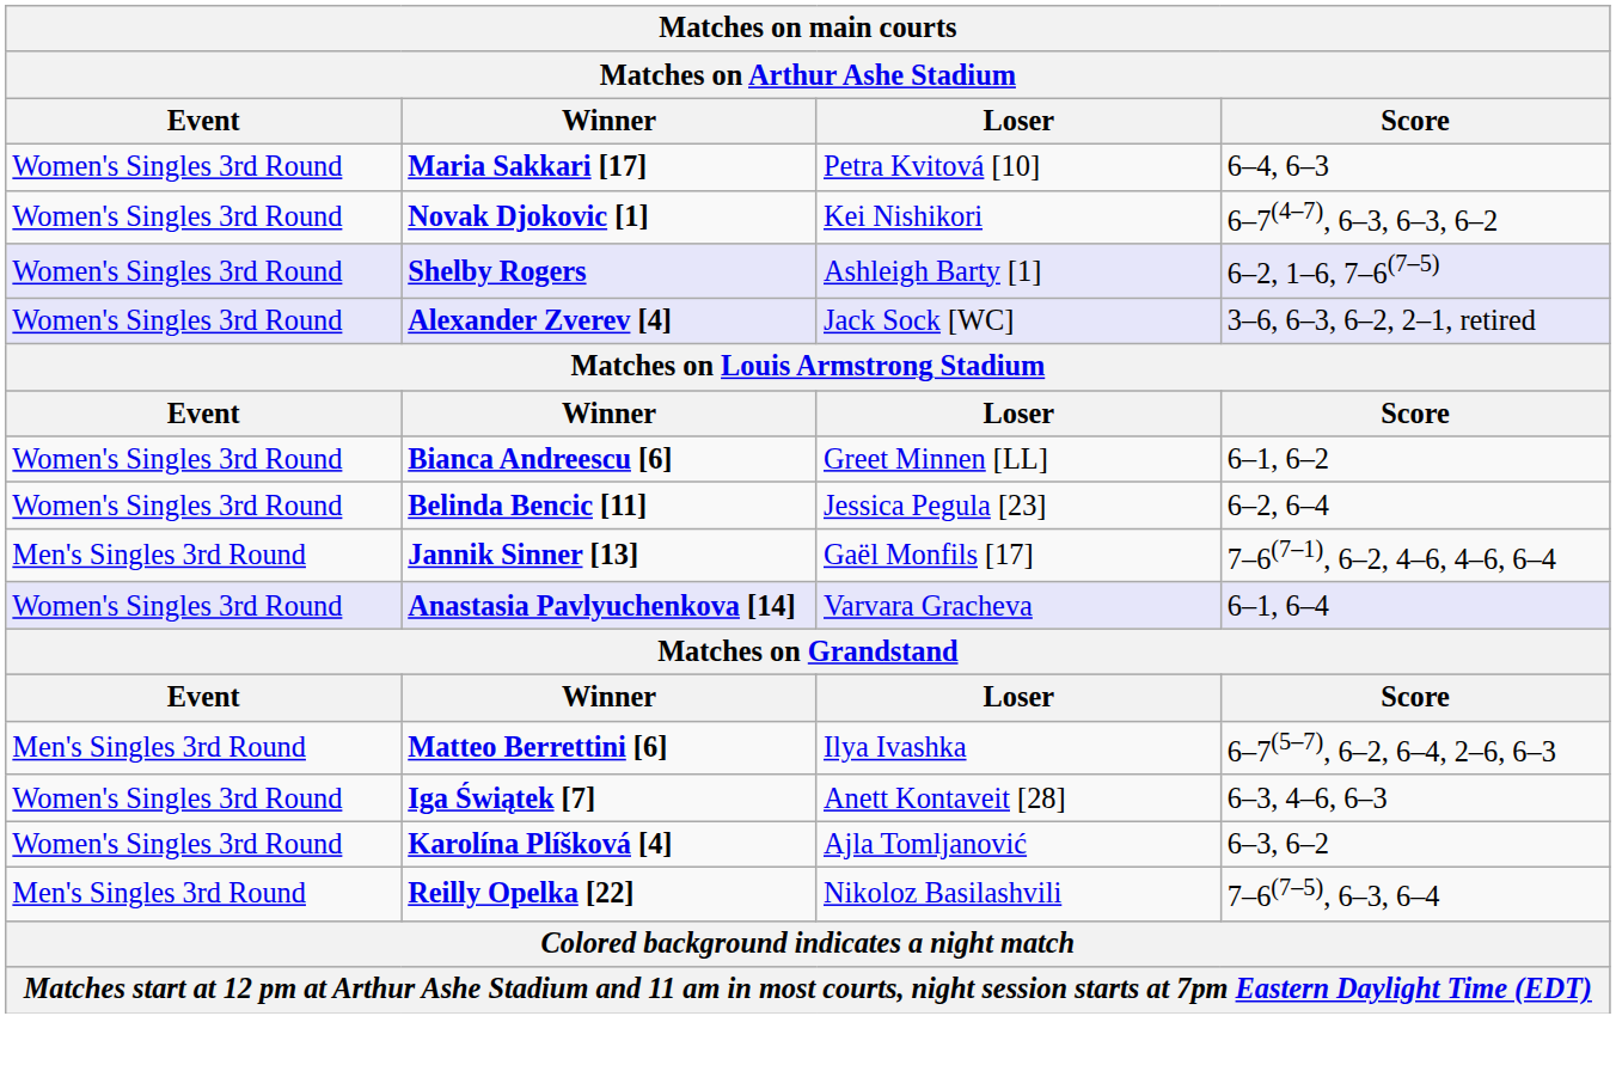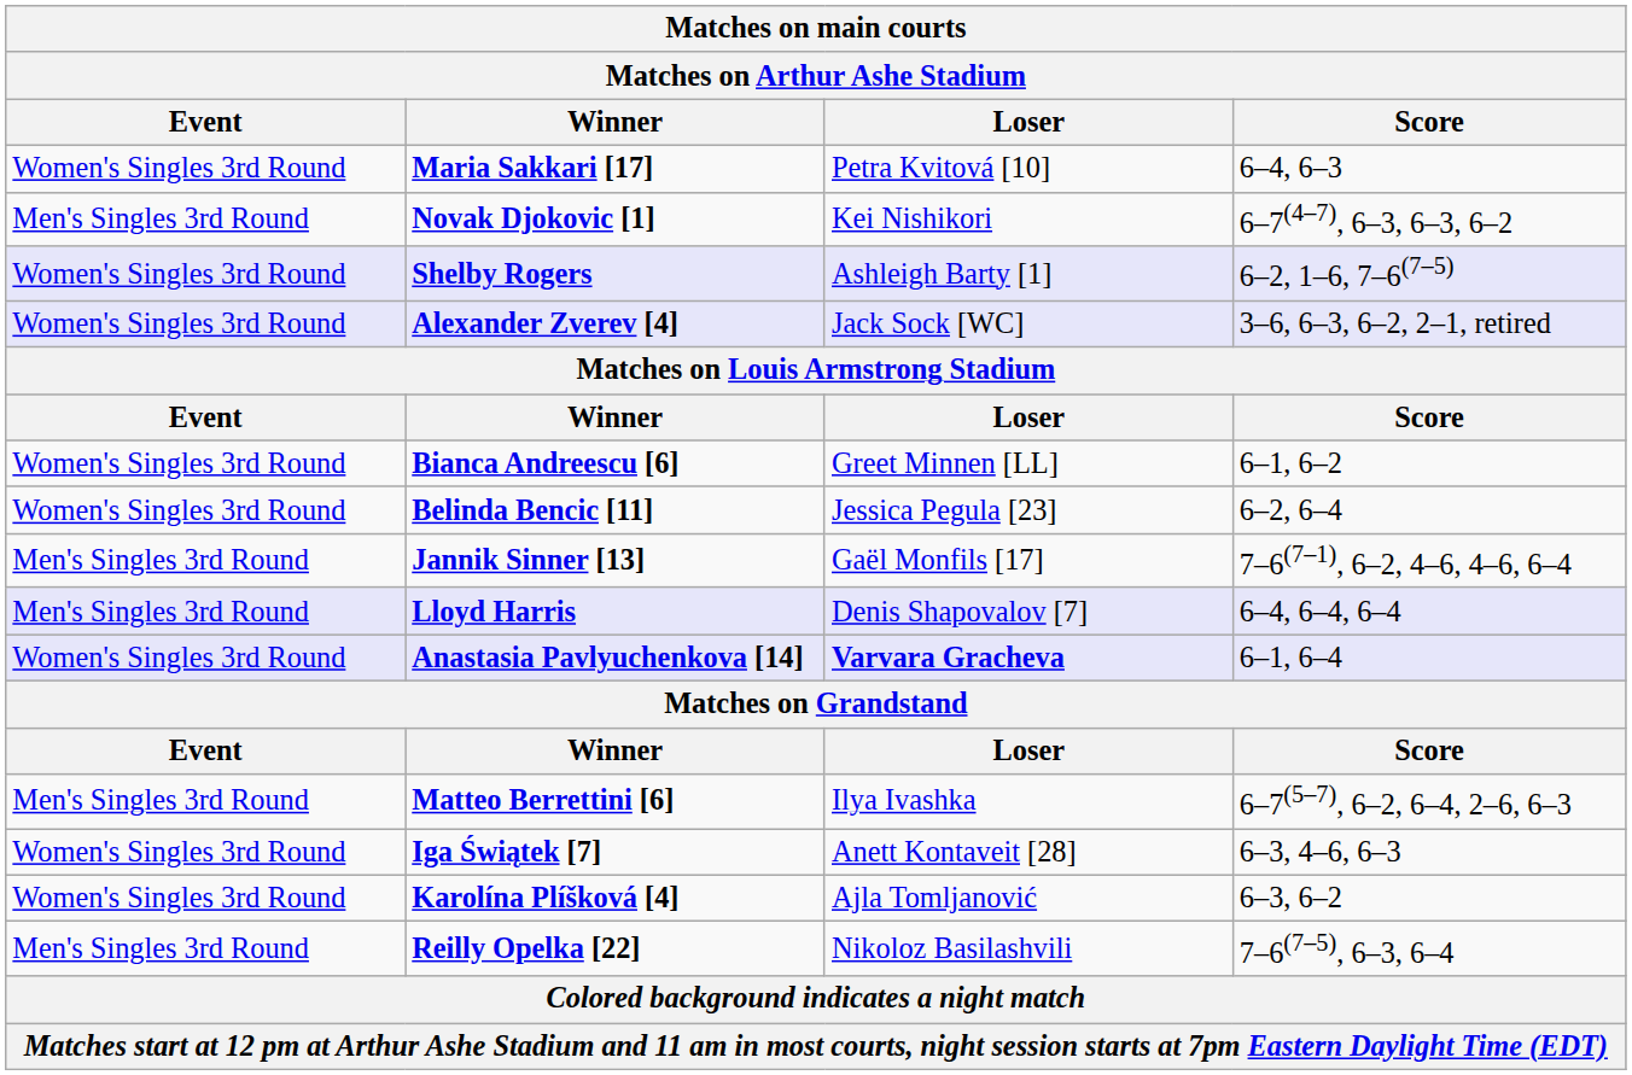 <table class="wikitable" style="margin:auto;">
 <tr>
 <th colspan="4" style="white-space:nowrap;">Matches on main courts</th>
 </tr>
 <tr>
 <th colspan="4"><strong>Matches on <a href='#'>Arthur Ashe Stadium</a></strong></th>
 </tr>
 <tr>
 <th width="250">Event</th>
 <th width="250">Winner</th>
 <th width="250">Loser</th>
 <th width="250">Score</th>
 </tr>
 <tr>
 <td><a href='#'>Women's Singles 3rd Round</a></td>
 <td><strong> <a href='#'>Maria Sakkari</a> [17]</strong></td>
 <td> <a href='#'>Petra Kvitová</a> [10]</td>
 <td>6–4, 6–3</td>
 </tr>
 <tr>
-<td><a href='#'>Women's Singles 3rd Round</a></td>
+<td><a href='#'>Men's Singles 3rd Round</a></td>
 <td><strong> <a href='#'>Novak Djokovic</a> [1]</strong></td>
 <td> <a href='#'>Kei Nishikori</a></td>
 <td>6–7<sup>(4–7)</sup>, 6–3, 6–3, 6–2</td>
 </tr>
 <tr bgcolor="lavender">
 <td><a href='#'>Women's Singles 3rd Round</a></td>
 <td><strong> <a href='#'>Shelby Rogers</a></strong></td>
 <td> <a href='#'>Ashleigh Barty</a> [1]</td>
 <td>6–2, 1–6, 7–6<sup>(7–5)</sup></td>
 </tr>
 <tr bgcolor="lavender">
 <td><a href='#'>Women's Singles 3rd Round</a></td>
 <td><strong> <a href='#'>Alexander Zverev</a> [4]</strong></td>
 <td> <a href='#'>Jack Sock</a> [WC]</td>
 <td>3–6, 6–3, 6–2, 2–1, retired</td>
 </tr>
 <tr>
 <th colspan="4"><strong>Matches on <a href='#'>Louis Armstrong Stadium</a></strong></th>
 </tr>
 <tr>
 <th width="250">Event</th>
 <th width="250">Winner</th>
 <th width="250">Loser</th>
 <th width="250">Score</th>
 </tr>
 <tr>
 <td><a href='#'>Women's Singles 3rd Round</a></td>
 <td><strong> <a href='#'>Bianca Andreescu</a> [6]</strong></td>
 <td> <a href='#'>Greet Minnen</a> [LL]</td>
 <td>6–1, 6–2</td>
 </tr>
 <tr>
 <td><a href='#'>Women's Singles 3rd Round</a></td>
 <td><strong> <a href='#'>Belinda Bencic</a> [11]</strong></td>
 <td> <a href='#'>Jessica Pegula</a> [23]</td>
 <td>6–2, 6–4</td>
 </tr>
 <tr>
 <td><a href='#'>Men's Singles 3rd Round</a></td>
 <td><strong> <a href='#'>Jannik Sinner</a> [13]</strong></td>
 <td> <a href='#'>Gaël Monfils</a> [17]</td>
 <td>7–6<sup>(7–1)</sup>, 6–2, 4–6, 4–6, 6–4</td>
 </tr>
 <tr bgcolor="lavender">
+<td><a href='#'>Men's Singles 3rd Round</a></td>
+<td><strong> <a href='#'>Lloyd Harris</a></strong></td>
+<td> <a href='#'>Denis Shapovalov</a> [7]</td>
+<td>6–4, 6–4, 6–4</td>
+</tr>
+<tr bgcolor="lavender">
 <td><a href='#'>Women's Singles 3rd Round</a></td>
 <td><strong> <a href='#'>Anastasia Pavlyuchenkova</a> [14]</strong></td>
-<td> <a href='#'>Varvara Gracheva</a></td>
+<td><strong> <a href='#'>Varvara Gracheva</a></strong></td>
 <td>6–1, 6–4</td>
 </tr>
 <tr>
 <th colspan="4"><strong>Matches on <a href='#'>Grandstand</a></strong></th>
 </tr>
 <tr>
 <th width="250">Event</th>
 <th width="250">Winner</th>
 <th width="250">Loser</th>
 <th width="250">Score</th>
 </tr>
 <tr>
 <td><a href='#'>Men's Singles 3rd Round</a></td>
 <td><strong> <a href='#'>Matteo Berrettini</a> [6]</strong></td>
 <td> <a href='#'>Ilya Ivashka</a></td>
 <td>6–7<sup>(5–7)</sup>, 6–2, 6–4, 2–6, 6–3</td>
 </tr>
 <tr>
 <td><a href='#'>Women's Singles 3rd Round</a></td>
 <td><strong> <a href='#'>Iga Świątek</a> [7]</strong></td>
 <td> <a href='#'>Anett Kontaveit</a> [28]</td>
 <td>6–3, 4–6, 6–3</td>
 </tr>
 <tr>
 <td><a href='#'>Women's Singles 3rd Round</a></td>
 <td><strong> <a href='#'>Karolína Plíšková</a> [4]</strong></td>
 <td> <a href='#'>Ajla Tomljanović</a></td>
 <td>6–3, 6–2</td>
 </tr>
 <tr>
 <td><a href='#'>Men's Singles 3rd Round</a></td>
 <td><strong> <a href='#'>Reilly Opelka</a> [22]</strong></td>
 <td> <a href='#'>Nikoloz Basilashvili</a></td>
 <td>7–6<sup>(7–5)</sup>, 6–3, 6–4</td>
 </tr>
 <tr>
 <th colspan="4"><em>Colored background indicates a night match</em></th>
 </tr>
 <tr>
 <th colspan="4"><em>Matches start at 12 pm at Arthur Ashe Stadium and 11 am in most courts, night session starts at 7pm <a href='#'>Eastern Daylight Time (EDT)</a></em></th>
 </tr>
 </table>
